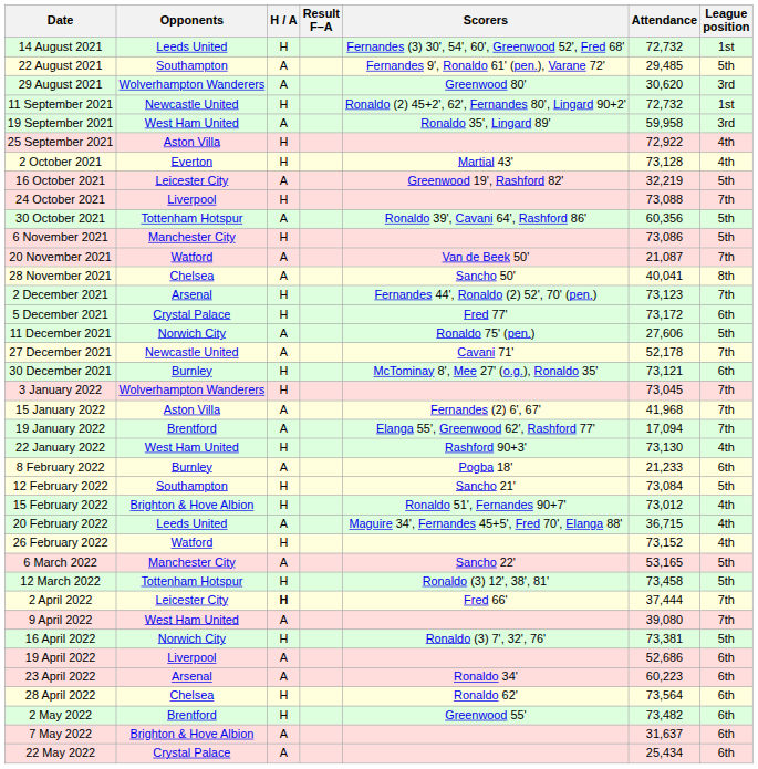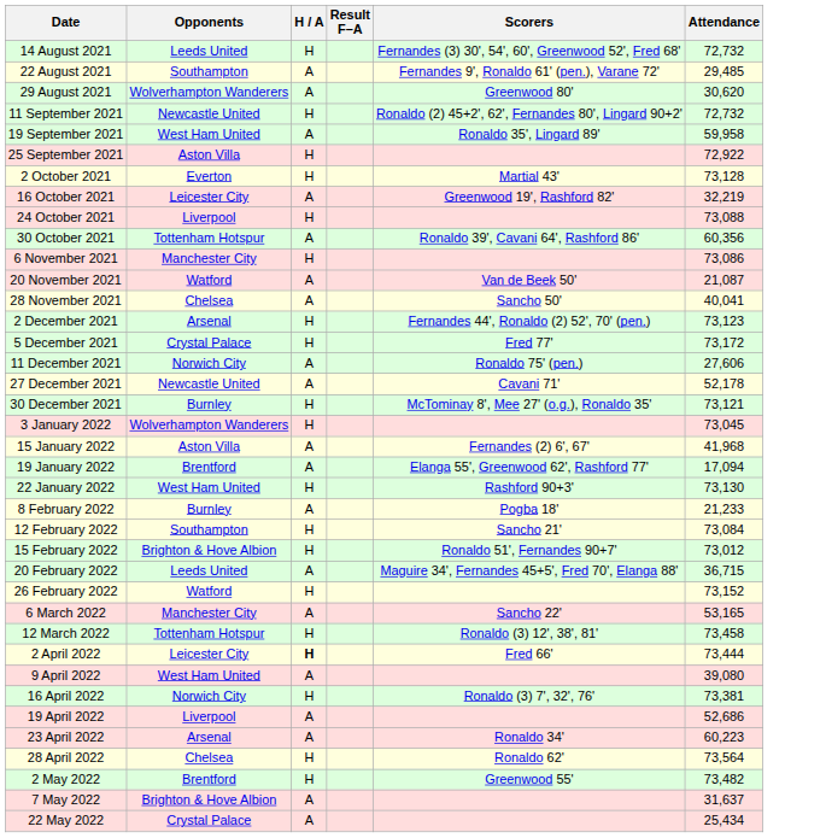 <table class="wikitable" style="text-align:center">
 <tr>
 <th>Date</th>
 <th>Opponents</th>
 <th>H / A</th>
 <th>Result<br>F–A</th>
 <th>Scorers</th>
 <th>Attendance</th>
-<th>League<br>position</th>
 </tr>
 <tr bgcolor="#ddffdd">
 <td>14 August 2021</td>
 <td><a href='#'>Leeds United</a></td>
 <td>H</td>
 <td></td>
 <td><a href='#'>Fernandes</a> (3) 30', 54', 60', <a href='#'>Greenwood</a> 52', <a href='#'>Fred</a> 68'</td>
 <td>72,732</td>
-<td>1st</td>
 </tr>
 <tr bgcolor="#ffffdd">
 <td>22 August 2021</td>
 <td><a href='#'>Southampton</a></td>
 <td>A</td>
 <td></td>
 <td><a href='#'>Fernandes</a> 9', <a href='#'>Ronaldo</a> 61' (<a href='#'>pen.</a>), <a href='#'>Varane</a> 72'</td>
 <td>29,485</td>
-<td>5th</td>
 </tr>
 <tr bgcolor="#ddffdd">
 <td>29 August 2021</td>
 <td><a href='#'>Wolverhampton Wanderers</a></td>
 <td>A</td>
 <td></td>
 <td><a href='#'>Greenwood</a> 80'</td>
 <td>30,620</td>
-<td>3rd</td>
 </tr>
 <tr bgcolor="#ddffdd">
 <td>11 September 2021</td>
 <td><a href='#'>Newcastle United</a></td>
 <td>H</td>
 <td></td>
 <td><a href='#'>Ronaldo</a> (2) 45+2', 62', <a href='#'>Fernandes</a> 80', <a href='#'>Lingard</a> 90+2'</td>
 <td>72,732</td>
-<td>1st</td>
 </tr>
 <tr bgcolor="#ddffdd">
 <td>19 September 2021</td>
 <td><a href='#'>West Ham United</a></td>
 <td>A</td>
 <td></td>
 <td><a href='#'>Ronaldo</a> 35', <a href='#'>Lingard</a> 89'</td>
 <td>59,958</td>
-<td>3rd</td>
 </tr>
 <tr bgcolor="#ffdddd">
 <td>25 September 2021</td>
 <td><a href='#'>Aston Villa</a></td>
 <td>H</td>
 <td></td>
 <td></td>
 <td>72,922</td>
-<td>4th</td>
 </tr>
 <tr bgcolor="#ffffdd">
 <td>2 October 2021</td>
 <td><a href='#'>Everton</a></td>
 <td>H</td>
 <td></td>
 <td><a href='#'>Martial</a> 43'</td>
 <td>73,128</td>
-<td>4th</td>
 </tr>
 <tr bgcolor="#ffdddd">
 <td>16 October 2021</td>
 <td><a href='#'>Leicester City</a></td>
 <td>A</td>
 <td></td>
 <td><a href='#'>Greenwood</a> 19', <a href='#'>Rashford</a> 82'</td>
 <td>32,219</td>
-<td>5th</td>
 </tr>
 <tr bgcolor="#ffdddd">
 <td>24 October 2021</td>
 <td><a href='#'>Liverpool</a></td>
 <td>H</td>
 <td></td>
 <td></td>
 <td>73,088</td>
-<td>7th</td>
 </tr>
 <tr bgcolor="#ddffdd">
 <td>30 October 2021</td>
 <td><a href='#'>Tottenham Hotspur</a></td>
 <td>A</td>
 <td></td>
 <td><a href='#'>Ronaldo</a> 39', <a href='#'>Cavani</a> 64', <a href='#'>Rashford</a> 86'</td>
 <td>60,356</td>
-<td>5th</td>
 </tr>
 <tr bgcolor="#ffdddd">
 <td>6 November 2021</td>
 <td><a href='#'>Manchester City</a></td>
 <td>H</td>
 <td></td>
 <td></td>
 <td>73,086</td>
-<td>5th</td>
 </tr>
 <tr bgcolor="#ffdddd">
 <td>20 November 2021</td>
 <td><a href='#'>Watford</a></td>
 <td>A</td>
 <td></td>
 <td><a href='#'>Van de Beek</a> 50'</td>
 <td>21,087</td>
-<td>7th</td>
 </tr>
 <tr bgcolor="#ffffdd">
 <td>28 November 2021</td>
 <td><a href='#'>Chelsea</a></td>
 <td>A</td>
 <td></td>
 <td><a href='#'>Sancho</a> 50'</td>
 <td>40,041</td>
-<td>8th</td>
 </tr>
 <tr bgcolor="#ddffdd">
 <td>2 December 2021</td>
 <td><a href='#'>Arsenal</a></td>
 <td>H</td>
 <td></td>
 <td><a href='#'>Fernandes</a> 44', <a href='#'>Ronaldo</a> (2) 52', 70' (<a href='#'>pen.</a>)</td>
 <td>73,123</td>
-<td>7th</td>
 </tr>
 <tr bgcolor="#ddffdd">
 <td>5 December 2021</td>
 <td><a href='#'>Crystal Palace</a></td>
 <td>H</td>
 <td></td>
 <td><a href='#'>Fred</a> 77'</td>
 <td>73,172</td>
-<td>6th</td>
 </tr>
 <tr bgcolor="#ddffdd">
 <td>11 December 2021</td>
 <td><a href='#'>Norwich City</a></td>
 <td>A</td>
 <td></td>
 <td><a href='#'>Ronaldo</a> 75' (<a href='#'>pen.</a>)</td>
 <td>27,606</td>
-<td>5th</td>
 </tr>
 <tr bgcolor="#ffffdd">
 <td>27 December 2021</td>
 <td><a href='#'>Newcastle United</a></td>
 <td>A</td>
 <td></td>
 <td><a href='#'>Cavani</a> 71'</td>
 <td>52,178</td>
-<td>7th</td>
 </tr>
 <tr bgcolor="#ddffdd">
 <td>30 December 2021</td>
 <td><a href='#'>Burnley</a></td>
 <td>H</td>
 <td></td>
 <td><a href='#'>McTominay</a> 8', <a href='#'>Mee</a> 27' (<a href='#'>o.g.</a>), <a href='#'>Ronaldo</a> 35'</td>
 <td>73,121</td>
-<td>6th</td>
 </tr>
 <tr bgcolor="#ffdddd">
 <td>3 January 2022</td>
 <td><a href='#'>Wolverhampton Wanderers</a></td>
 <td>H</td>
 <td></td>
 <td></td>
 <td>73,045</td>
-<td>7th</td>
 </tr>
 <tr bgcolor="#ffffdd">
 <td>15 January 2022</td>
 <td><a href='#'>Aston Villa</a></td>
 <td>A</td>
 <td></td>
 <td><a href='#'>Fernandes</a> (2) 6', 67'</td>
 <td>41,968</td>
-<td>7th</td>
 </tr>
 <tr bgcolor="#ddffdd">
 <td>19 January 2022</td>
 <td><a href='#'>Brentford</a></td>
 <td>A</td>
 <td></td>
 <td><a href='#'>Elanga</a> 55', <a href='#'>Greenwood</a> 62', <a href='#'>Rashford</a> 77'</td>
 <td>17,094</td>
-<td>7th</td>
 </tr>
 <tr bgcolor="#ddffdd">
 <td>22 January 2022</td>
 <td><a href='#'>West Ham United</a></td>
 <td>H</td>
 <td></td>
 <td><a href='#'>Rashford</a> 90+3'</td>
 <td>73,130</td>
-<td>4th</td>
 </tr>
 <tr bgcolor="#ffffdd">
 <td>8 February 2022</td>
 <td><a href='#'>Burnley</a></td>
 <td>A</td>
 <td></td>
 <td><a href='#'>Pogba</a> 18'</td>
 <td>21,233</td>
-<td>6th</td>
 </tr>
 <tr bgcolor="#ffffdd">
 <td>12 February 2022</td>
 <td><a href='#'>Southampton</a></td>
 <td>H</td>
 <td></td>
 <td><a href='#'>Sancho</a> 21'</td>
 <td>73,084</td>
-<td>5th</td>
 </tr>
 <tr bgcolor="#ddffdd">
 <td>15 February 2022</td>
 <td><a href='#'>Brighton & Hove Albion</a></td>
 <td>H</td>
 <td></td>
 <td><a href='#'>Ronaldo</a> 51', <a href='#'>Fernandes</a> 90+7'</td>
 <td>73,012</td>
-<td>4th</td>
 </tr>
 <tr bgcolor="#ddffdd">
 <td>20 February 2022</td>
 <td><a href='#'>Leeds United</a></td>
 <td>A</td>
 <td></td>
 <td><a href='#'>Maguire</a> 34', <a href='#'>Fernandes</a> 45+5', <a href='#'>Fred</a> 70', <a href='#'>Elanga</a> 88'</td>
 <td>36,715</td>
-<td>4th</td>
 </tr>
 <tr bgcolor="#ffffdd">
 <td>26 February 2022</td>
 <td><a href='#'>Watford</a></td>
 <td>H</td>
 <td></td>
 <td></td>
 <td>73,152</td>
-<td>4th</td>
 </tr>
 <tr bgcolor="#ffdddd">
 <td>6 March 2022</td>
 <td><a href='#'>Manchester City</a></td>
 <td>A</td>
 <td></td>
 <td><a href='#'>Sancho</a> 22'</td>
 <td>53,165</td>
-<td>5th</td>
 </tr>
 <tr bgcolor="#ddffdd">
 <td>12 March 2022</td>
 <td><a href='#'>Tottenham Hotspur</a></td>
 <td>H</td>
 <td></td>
 <td><a href='#'>Ronaldo</a> (3) 12', 38', 81'</td>
 <td>73,458</td>
-<td>5th</td>
 </tr>
 <tr bgcolor="#ffffdd">
 <td>2 April 2022</td>
 <td><a href='#'>Leicester City</a></td>
 <td><strong>H</strong></td>
 <td></td>
 <td><a href='#'>Fred</a> 66'</td>
-<td>37,444</td>
-<td>7th</td>
+<td>73,444</td>
 </tr>
 <tr bgcolor="#ffdddd">
 <td>9 April 2022</td>
 <td><a href='#'>West Ham United</a></td>
 <td>A</td>
 <td></td>
 <td></td>
 <td>39,080</td>
-<td>7th</td>
 </tr>
 <tr bgcolor="#ddffdd">
 <td>16 April 2022</td>
 <td><a href='#'>Norwich City</a></td>
 <td>H</td>
 <td></td>
 <td><a href='#'>Ronaldo</a> (3) 7', 32', 76'</td>
 <td>73,381</td>
-<td>5th</td>
 </tr>
 <tr bgcolor="#ffdddd">
 <td>19 April 2022</td>
 <td><a href='#'>Liverpool</a></td>
 <td>A</td>
 <td></td>
 <td></td>
 <td>52,686</td>
-<td>6th</td>
 </tr>
 <tr bgcolor="#ffdddd">
 <td>23 April 2022</td>
 <td><a href='#'>Arsenal</a></td>
 <td>A</td>
 <td></td>
 <td><a href='#'>Ronaldo</a> 34'</td>
 <td>60,223</td>
-<td>6th</td>
 </tr>
 <tr bgcolor="#ffffdd">
 <td>28 April 2022</td>
 <td><a href='#'>Chelsea</a></td>
 <td>H</td>
 <td></td>
 <td><a href='#'>Ronaldo</a> 62'</td>
 <td>73,564</td>
-<td>6th</td>
 </tr>
 <tr bgcolor="#ddffdd">
 <td>2 May 2022</td>
 <td><a href='#'>Brentford</a></td>
 <td>H</td>
 <td></td>
 <td><a href='#'>Greenwood</a> 55'</td>
 <td>73,482</td>
-<td>6th</td>
 </tr>
 <tr bgcolor="#ffdddd">
 <td>7 May 2022</td>
 <td><a href='#'>Brighton & Hove Albion</a></td>
 <td>A</td>
 <td></td>
 <td></td>
 <td>31,637</td>
-<td>6th</td>
 </tr>
 <tr bgcolor="#ffdddd">
 <td>22 May 2022</td>
 <td><a href='#'>Crystal Palace</a></td>
 <td>A</td>
 <td></td>
 <td></td>
 <td>25,434</td>
-<td>6th</td>
 </tr>
 </table>
